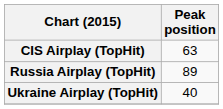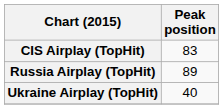 <table class="wikitable sortable plainrowheaders" style="text-align:center">
 <tr>
 <th scope="col">Chart (2015)</th>
 <th scope="col">Peak<br>position</th>
 </tr>
 <tr>
 <th scope="row">CIS Airplay (TopHit)</th>
-<td>63</td>
+<td>83</td>
 </tr>
 <tr>
 <th scope="row">Russia Airplay (TopHit)</th>
 <td>89</td>
 </tr>
 <tr>
 <th scope="row">Ukraine Airplay (TopHit)</th>
 <td>40</td>
 </tr>
 <tr>
 </tr>
 </table>
